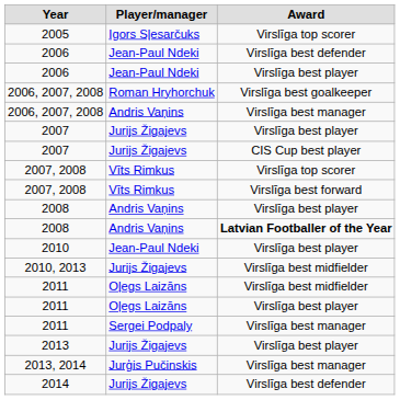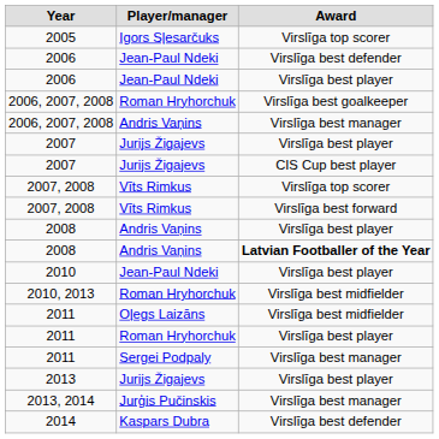 <table class="wikitable">
 <tr style="text-align:center; background:#dfdfdf;">
 <td><strong>Year</strong></td>
 <td><strong>Player/manager</strong></td>
 <td><strong>Award</strong></td>
 </tr>
 <tr style="text-align:center;">
 <td>2005</td>
 <td style="text-align:left;"> <a href='#'>Igors Sļesarčuks</a></td>
 <td>Virslīga top scorer</td>
 </tr>
 <tr style="text-align:center;">
 <td>2006</td>
 <td style="text-align:left;"> <a href='#'>Jean-Paul Ndeki</a></td>
 <td>Virslīga best defender</td>
 </tr>
 <tr style="text-align:center;">
 <td>2006</td>
 <td style="text-align:left;"> <a href='#'>Jean-Paul Ndeki</a></td>
 <td>Virslīga best player</td>
 </tr>
 <tr style="text-align:center;">
 <td>2006, 2007, 2008</td>
 <td style="text-align:left;"> <a href='#'>Roman Hryhorchuk</a></td>
 <td>Virslīga best goalkeeper</td>
 </tr>
 <tr style="text-align:center;">
 <td>2006, 2007, 2008</td>
 <td style="text-align:left;"> <a href='#'>Andris Vaņins</a></td>
 <td>Virslīga best manager</td>
 </tr>
 <tr style="text-align:center;">
 <td>2007</td>
 <td style="text-align:left;"> <a href='#'>Jurijs Žigajevs</a></td>
 <td>Virslīga best player</td>
 </tr>
 <tr style="text-align:center;">
 <td>2007</td>
 <td style="text-align:left;"> <a href='#'>Jurijs Žigajevs</a></td>
 <td>CIS Cup best player</td>
 </tr>
 <tr style="text-align:center;">
 <td>2007, 2008</td>
 <td style="text-align:left;"> <a href='#'>Vīts Rimkus</a></td>
 <td>Virslīga top scorer</td>
 </tr>
 <tr style="text-align:center;">
 <td>2007, 2008</td>
 <td style="text-align:left;"> <a href='#'>Vīts Rimkus</a></td>
 <td>Virslīga best forward</td>
 </tr>
 <tr style="text-align:center;">
 <td>2008</td>
 <td style="text-align:left;"> <a href='#'>Andris Vaņins</a></td>
 <td>Virslīga best player</td>
 </tr>
 <tr style="text-align:center;">
 <td>2008</td>
 <td style="text-align:left;"> <a href='#'>Andris Vaņins</a></td>
 <td><strong>Latvian Footballer of the Year</strong></td>
 </tr>
 <tr style="text-align:center;">
 <td>2010</td>
 <td style="text-align:left;"> <a href='#'>Jean-Paul Ndeki</a></td>
 <td>Virslīga best player</td>
 </tr>
 <tr style="text-align:center;">
 <td>2010, 2013</td>
-<td style="text-align:left;"> <a href='#'>Jurijs Žigajevs</a></td>
+<td style="text-align:left;"> <a href='#'>Roman Hryhorchuk</a></td>
 <td>Virslīga best midfielder</td>
 </tr>
 <tr style="text-align:center;">
 <td>2011</td>
 <td style="text-align:left;"> <a href='#'>Oļegs Laizāns</a></td>
 <td>Virslīga best midfielder</td>
 </tr>
 <tr style="text-align:center;">
 <td>2011</td>
-<td style="text-align:left;"> <a href='#'>Oļegs Laizāns</a></td>
+<td style="text-align:left;"> <a href='#'>Roman Hryhorchuk</a></td>
 <td>Virslīga best player</td>
 </tr>
 <tr style="text-align:center;">
 <td>2011</td>
 <td style="text-align:left;"> <a href='#'>Sergei Podpaly</a></td>
 <td>Virslīga best manager</td>
 </tr>
 <tr style="text-align:center;">
 <td>2013</td>
 <td style="text-align:left;"> <a href='#'>Jurijs Žigajevs</a></td>
 <td>Virslīga best player</td>
 </tr>
 <tr style="text-align:center;">
 <td>2013, 2014</td>
 <td style="text-align:left;"> <a href='#'>Jurģis Pučinskis</a></td>
 <td>Virslīga best manager</td>
 </tr>
 <tr style="text-align:center;">
 <td>2014</td>
-<td style="text-align:left;"> <a href='#'>Jurijs Žigajevs</a></td>
+<td style="text-align:left;"> <a href='#'>Kaspars Dubra</a></td>
 <td>Virslīga best defender</td>
 </tr>
 </table>
